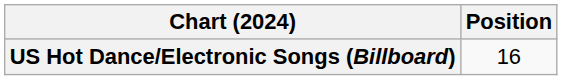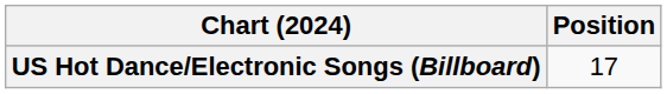 <table class="wikitable plainrowheaders" style="text-align:center">
 <tr>
 <th scope="col">Chart (2024)</th>
 <th scope="col">Position</th>
 </tr>
 <tr>
 <th scope="row">US Hot Dance/Electronic Songs (<em>Billboard</em>)</th>
-<td>16</td>
+<td>17</td>
 </tr>
 </table>
